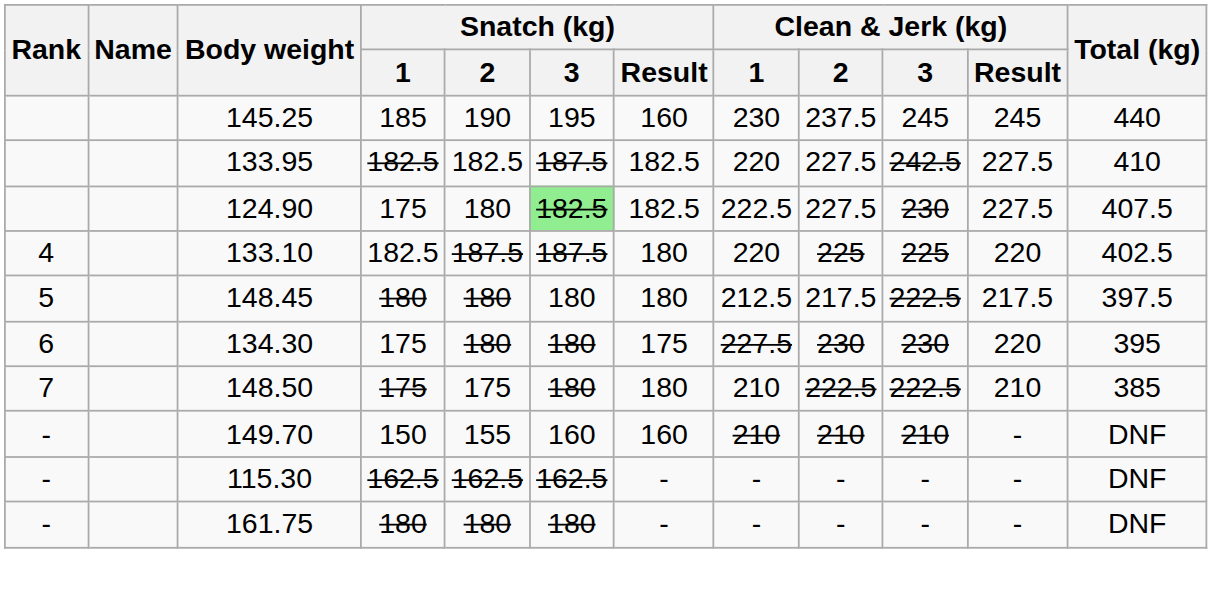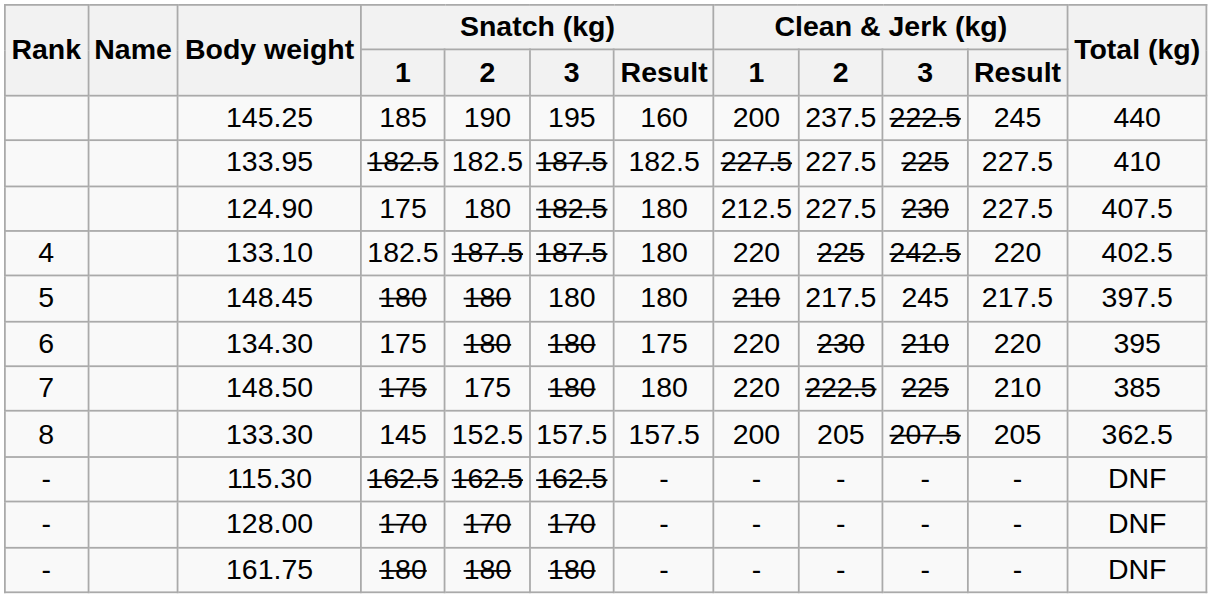 <table class = "wikitable" style="text-align:center;">
 <tr>
 <th rowspan=2>Rank</th>
 <th rowspan=2>Name</th>
 <th rowspan=2>Body weight</th>
 <th colspan=4>Snatch (kg)</th>
 <th colspan=4>Clean & Jerk (kg)</th>
 <th rowspan=2>Total (kg)</th>
 </tr>
 <tr>
 <th>1</th>
 <th>2</th>
 <th>3</th>
 <th>Result</th>
 <th>1</th>
 <th>2</th>
 <th>3</th>
 <th>Result</th>
 </tr>
 <tr>
 <td></td>
 <td align=left></td>
 <td>145.25</td>
 <td>185</td>
 <td>190</td>
 <td>195</td>
 <td>160</td>
-<td>230</td>
+<td>200</td>
 <td>237.5</td>
-<td>245</td>
+<td><s>222.5</s></td>
 <td>245</td>
 <td>440</td>
 </tr>
 <tr>
 <td></td>
 <td align=left></td>
 <td>133.95</td>
 <td><s>182.5</s></td>
 <td>182.5</td>
 <td><s>187.5</s></td>
 <td>182.5</td>
-<td>220</td>
+<td><s>227.5</s></td>
 <td>227.5</td>
-<td><s>242.5</s></td>
+<td><s>225</s></td>
 <td>227.5</td>
 <td>410</td>
 </tr>
 <tr>
 <td></td>
 <td align=left></td>
 <td>124.90</td>
 <td>175</td>
 <td>180</td>
-<td style="background: lightgreen;"><s>182.5</s></td>
-<td>182.5</td>
-<td>222.5</td>
+<td><s>182.5</s></td>
+<td>180</td>
+<td>212.5</td>
 <td>227.5</td>
 <td><s>230</s></td>
 <td>227.5</td>
 <td>407.5</td>
 </tr>
 <tr>
 <td>4</td>
 <td align=left></td>
 <td>133.10</td>
 <td>182.5</td>
 <td><s>187.5</s></td>
 <td><s>187.5</s></td>
 <td>180</td>
 <td>220</td>
 <td><s>225</s></td>
-<td><s>225</s></td>
+<td><s>242.5</s></td>
 <td>220</td>
 <td>402.5</td>
 </tr>
 <tr>
 <td>5</td>
 <td align=left></td>
 <td>148.45</td>
 <td><s>180</s></td>
 <td><s>180</s></td>
 <td>180</td>
 <td>180</td>
-<td>212.5</td>
+<td><s>210</s></td>
 <td>217.5</td>
-<td><s>222.5</s></td>
+<td>245</td>
 <td>217.5</td>
 <td>397.5</td>
 </tr>
 <tr>
 <td>6</td>
 <td align=left></td>
 <td>134.30</td>
 <td>175</td>
 <td><s>180</s></td>
 <td><s>180</s></td>
 <td>175</td>
-<td><s>227.5</s></td>
+<td>220</td>
 <td><s>230</s></td>
-<td><s>230</s></td>
+<td><s>210</s></td>
 <td>220</td>
 <td>395</td>
 </tr>
 <tr>
 <td>7</td>
 <td align=left></td>
 <td>148.50</td>
 <td><s>175</s></td>
 <td>175</td>
 <td><s>180</s></td>
 <td>180</td>
-<td>210</td>
+<td>220</td>
 <td><s>222.5</s></td>
-<td><s>222.5</s></td>
+<td><s>225</s></td>
 <td>210</td>
 <td>385</td>
 </tr>
 <tr>
-<td>-</td>
+<td>8</td>
 <td align=left></td>
-<td>149.70</td>
-<td>150</td>
-<td>155</td>
-<td>160</td>
-<td>160</td>
-<td><s>210</s></td>
-<td><s>210</s></td>
-<td><s>210</s></td>
-<td>-</td>
-<td>DNF</td>
+<td>133.30</td>
+<td>145</td>
+<td>152.5</td>
+<td>157.5</td>
+<td>157.5</td>
+<td>200</td>
+<td>205</td>
+<td><s>207.5</s></td>
+<td>205</td>
+<td>362.5</td>
 </tr>
 <tr>
 <td>-</td>
 <td align=left></td>
 <td>115.30</td>
 <td><s>162.5</s></td>
 <td><s>162.5</s></td>
 <td><s>162.5</s></td>
+<td>-</td>
+<td>-</td>
+<td>-</td>
+<td>-</td>
+<td>-</td>
+<td>DNF</td>
+</tr>
+<tr>
+<td>-</td>
+<td align=left></td>
+<td>128.00</td>
+<td><s>170</s></td>
+<td><s>170</s></td>
+<td><s>170</s></td>
 <td>-</td>
 <td>-</td>
 <td>-</td>
 <td>-</td>
 <td>-</td>
 <td>DNF</td>
 </tr>
 <tr>
 <td>-</td>
 <td align=left></td>
 <td>161.75</td>
 <td><s>180</s></td>
 <td><s>180</s></td>
 <td><s>180</s></td>
 <td>-</td>
 <td>-</td>
 <td>-</td>
 <td>-</td>
 <td>-</td>
 <td>DNF</td>
 </tr>
 </table>
